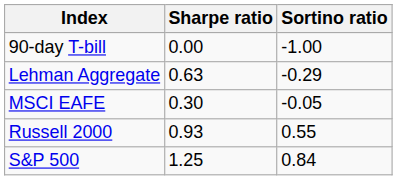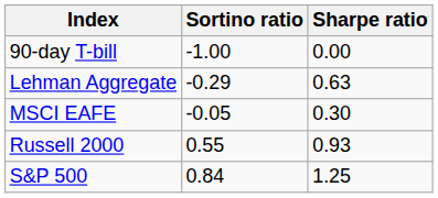 <table class="wikitable">
 <tr>
 <th>Index</th>
+<th>Sortino ratio</th>
 <th>Sharpe ratio</th>
-<th>Sortino ratio</th>
 </tr>
 <tr>
 <td>90-day <a href='#'>T-bill</a></td>
+<td>-1.00</td>
 <td>0.00</td>
-<td>-1.00</td>
 </tr>
 <tr>
 <td><a href='#'>Lehman Aggregate</a></td>
+<td>-0.29</td>
 <td>0.63</td>
-<td>-0.29</td>
 </tr>
 <tr>
 <td><a href='#'>MSCI EAFE</a></td>
+<td>-0.05</td>
 <td>0.30</td>
-<td>-0.05</td>
 </tr>
 <tr>
 <td><a href='#'>Russell 2000</a></td>
+<td>0.55</td>
 <td>0.93</td>
-<td>0.55</td>
 </tr>
 <tr>
 <td><a href='#'>S&P 500</a></td>
+<td>0.84</td>
 <td>1.25</td>
-<td>0.84</td>
 </tr>
 </table>
